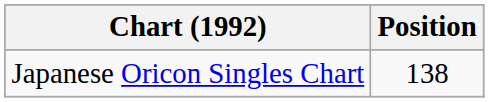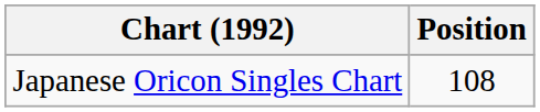 <table class="wikitable">
 <tr>
 <th>Chart (1992)</th>
 <th>Position</th>
 </tr>
 <tr>
 <td>Japanese <a href='#'>Oricon Singles Chart</a></td>
-<td align="center">138</td>
+<td align="center">108</td>
 </tr>
 </table>
